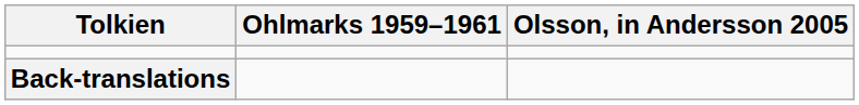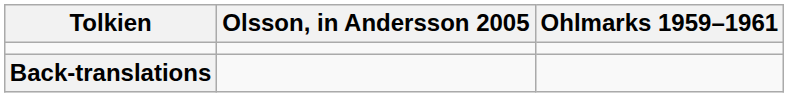 <table class="wikitable" style="margin: 1em auto;">
 <tr>
 <th>Tolkien</th>
+<th>Olsson, in Andersson 2005</th>
 <th>Ohlmarks 1959–1961</th>
-<th>Olsson, in Andersson 2005</th>
 </tr>
 <tr>
 <td></td>
 <td></td>
 <td></td>
 </tr>
 <tr>
 <th>Back-translations</th>
 <td></td>
 <td></td>
 </tr>
 </table>
